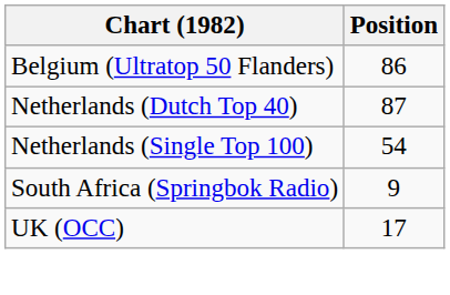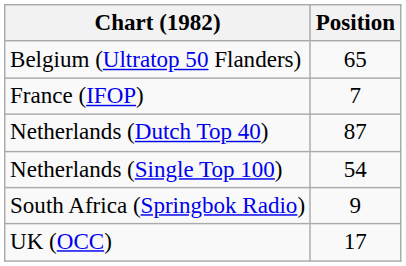 <table class="wikitable sortable">
 <tr>
 <th>Chart (1982)</th>
 <th>Position</th>
 </tr>
 <tr>
 <td>Belgium (<a href='#'>Ultratop 50</a> Flanders)</td>
-<td align="center">86</td>
+<td align="center">65</td>
+</tr>
+<tr>
+<td>France (<a href='#'>IFOP</a>)</td>
+<td align="center">7</td>
 </tr>
 <tr>
 <td>Netherlands (<a href='#'>Dutch Top 40</a>)</td>
 <td align="center">87</td>
 </tr>
 <tr>
 <td>Netherlands (<a href='#'>Single Top 100</a>)</td>
 <td align="center">54</td>
 </tr>
 <tr>
 <td>South Africa (<a href='#'>Springbok Radio</a>)</td>
 <td align="center">9</td>
 </tr>
 <tr>
 <td>UK (<a href='#'>OCC</a>)</td>
 <td align="center">17</td>
 </tr>
 </table>
